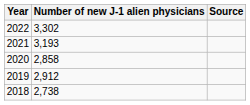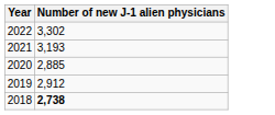 <table class="wikitable">
 <tr>
 <th>Year</th>
 <th>Number of new J-1 alien physicians</th>
-<th>Source</th>
 </tr>
 <tr>
 <td>2022</td>
 <td>3,302</td>
-<td></td>
 </tr>
 <tr>
 <td>2021</td>
 <td>3,193</td>
-<td></td>
 </tr>
 <tr>
 <td>2020</td>
-<td>2,858</td>
-<td></td>
+<td>2,885</td>
 </tr>
 <tr>
 <td>2019</td>
 <td>2,912</td>
-<td></td>
 </tr>
 <tr>
 <td>2018</td>
-<td>2,738</td>
-<td></td>
+<td><strong>2,738</strong></td>
 </tr>
 </table>
